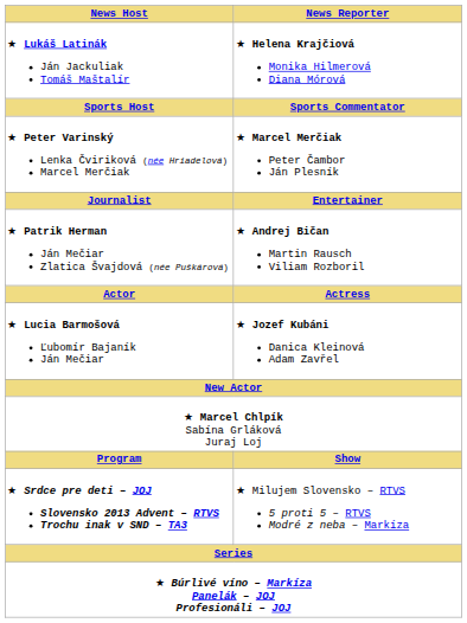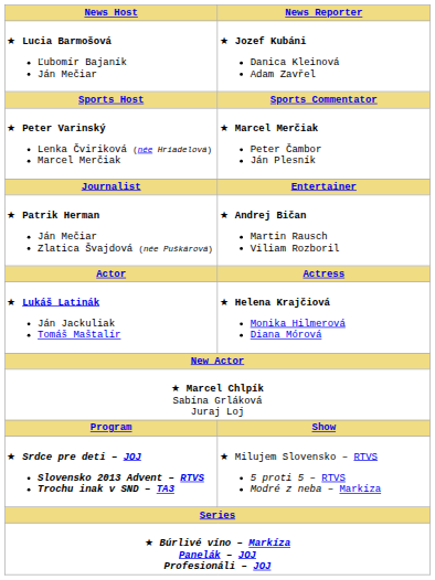 <table class=wikitable style="background:white">
 <tr>
 <th style=background:#F0DC82 width=273><a href='#'>News Host</a></th>
 <th style=background:#F0DC82 width=273><a href='#'>News Reporter</a></th>
 </tr>
 <tr>
-<td scope=row valign=top><br>★ <strong><a href='#'>Lukáš Latinák</a></strong><ul><li>Ján Jackuliak</li><li><a href='#'>Tomáš Maštalír</a></li></ul></td>
-<td scope=row valign=top><br>★ <strong>Helena Krajčiová</strong><ul><li><a href='#'>Monika Hilmerová</a></li><li><a href='#'>Diana Mórová</a></li></ul></td>
+<td scope=row valign=top><br>★ <strong>Lucia Barmošová</strong><ul><li>Ľubomír Bajaník</li><li>Ján Mečiar</li></ul></td>
+<td scope=row valign=top><br>★ <strong>Jozef Kubáni</strong><ul><li>Danica Kleinová</li><li>Adam Zavřel</li></ul></td>
 </tr>
 <tr>
 <th style=background:#F0DC82 width=273><a href='#'>Sports Host</a></th>
 <th style=background:#F0DC82 width=273><a href='#'>Sports Commentator</a></th>
 </tr>
 <tr>
 <td scope=row valign=top><br>★ <strong>Peter Varinský</strong><ul><li>Lenka Čviriková <small>(<em><a href='#'>née</a> Hriadelová</em>)</small></li><li>Marcel Merčiak</li></ul></td>
 <td scope=row valign=top><br>★ <strong>Marcel Merčiak</strong><ul><li>Peter Čambor</li><li>Ján Plesník</li></ul></td>
 </tr>
 <tr>
 <th style=background:#F0DC82 width=273><a href='#'>Journalist</a></th>
 <th style=background:#F0DC82 width=273><a href='#'>Entertainer</a></th>
 </tr>
 <tr>
 <td scope=row valign=top><br>★ <strong>Patrik Herman</strong><ul><li>Ján Mečiar</li><li>Zlatica Švajdová <small>(<em>née Puškárová</em>)</small></li></ul></td>
 <td scope=row valign=top><br>★ <strong>Andrej Bičan</strong><ul><li>Martin Rausch</li><li>Viliam Rozboril</li></ul></td>
 </tr>
 <tr>
 <th style=background:#F0DC82 width=273><a href='#'>Actor</a></th>
 <th style=background:#F0DC82 width=273><a href='#'>Actress</a></th>
 </tr>
 <tr>
-<td scope=row valign=top><br>★ <strong>Lucia Barmošová</strong><ul><li>Ľubomír Bajaník</li><li>Ján Mečiar</li></ul></td>
-<td scope=row valign=top><br>★ <strong>Jozef Kubáni</strong><ul><li>Danica Kleinová</li><li>Adam Zavřel</li></ul></td>
+<td scope=row valign=top><br>★ <strong><a href='#'>Lukáš Latinák</a></strong><ul><li>Ján Jackuliak</li><li><a href='#'>Tomáš Maštalír</a></li></ul></td>
+<td scope=row valign=top><br>★ <strong>Helena Krajčiová</strong><ul><li><a href='#'>Monika Hilmerová</a></li><li><a href='#'>Diana Mórová</a></li></ul></td>
 </tr>
 <tr>
 <th colspan=2 style=background:#F0DC82 width=546><a href='#'>New Actor</a></th>
 </tr>
 <tr>
 <td colspan=2 align=center><br>★ <strong>Marcel Chlpík</strong> <br>Sabína Grláková <br>Juraj Loj</td>
 </tr>
 <tr>
 <th style=background:#F0DC82 width=273><a href='#'>Program</a></th>
 <th style=background:#F0DC82 width=273><a href='#'>Show</a></th>
 </tr>
 <tr>
 <td scope=row valign=top><br>★ <strong><em>Srdce pre deti<em> – <a href='#'>JOJ</a><strong><ul><li></em>Slovensko 2013 Advent<em> – <a href='#'>RTVS</a></li><li></em>Trochu inak v SND<em> – <a href='#'>TA3</a></li></ul></td>
 <td scope=row valign=top><br>★ </em></strong>Milujem Slovensko</em> – <a href='#'>RTVS</a></strong><ul><li><em>5 proti 5</em> – <a href='#'>RTVS</a></li><li><em>Modré z neba</em> – <a href='#'>Markíza</a></li></ul></td>
 </tr>
 <tr>
 <th colspan=2 style=background:#F0DC82 width=546><a href='#'>Series</a></th>
 </tr>
 <tr>
 <td colspan=2 align=center><br>★ <strong><em>Búrlivé víno<em> – <a href='#'>Markíza</a><strong> <br></em><a href='#'>Panelák</a><em> – <a href='#'>JOJ</a> <br></em>Profesionáli<em> – <a href='#'>JOJ</a></td>
 </tr>
 </table>
